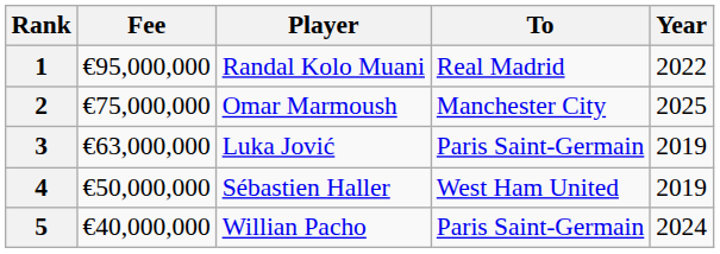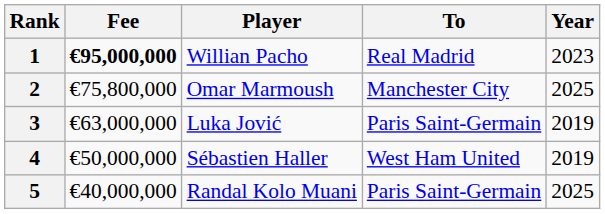 <table class="wikitable">
 <tr>
 <th>Rank</th>
 <th>Fee</th>
 <th>Player</th>
 <th>To</th>
 <th>Year</th>
 </tr>
 <tr>
 <th>1</th>
-<td>€95,000,000</td>
-<td> <a href='#'>Randal Kolo Muani</a></td>
+<td><strong>€95,000,000</strong></td>
+<td> <a href='#'>Willian Pacho</a></td>
 <td> <a href='#'>Real Madrid</a></td>
-<td>2022</td>
+<td>2023</td>
 </tr>
 <tr>
 <th>2</th>
-<td>€75,000,000</td>
+<td>€75,800,000</td>
 <td> <a href='#'>Omar Marmoush</a></td>
 <td> <a href='#'>Manchester City</a></td>
 <td>2025</td>
 </tr>
 <tr>
 <th>3</th>
 <td>€63,000,000</td>
 <td> <a href='#'>Luka Jović</a></td>
 <td> <a href='#'>Paris Saint-Germain</a></td>
 <td>2019</td>
 </tr>
 <tr>
 <th>4</th>
 <td>€50,000,000</td>
 <td> <a href='#'>Sébastien Haller</a></td>
 <td> <a href='#'>West Ham United</a></td>
 <td>2019</td>
 </tr>
 <tr>
 <th>5</th>
 <td>€40,000,000</td>
-<td> <a href='#'>Willian Pacho</a></td>
+<td> <a href='#'>Randal Kolo Muani</a></td>
 <td> <a href='#'>Paris Saint-Germain</a></td>
-<td>2024</td>
+<td>2025</td>
 </tr>
 </table>
